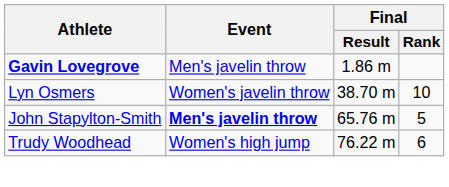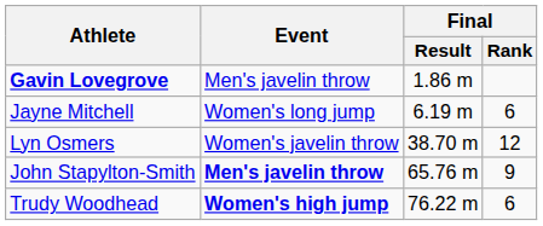 <table class=wikitable style=font-size:90%>
 <tr>
 <th rowspan=2>Athlete</th>
 <th rowspan=2>Event</th>
 <th colspan=2>Final</th>
 </tr>
 <tr style=font-size:95%>
 <th>Result</th>
 <th>Rank</th>
 </tr>
 <tr align=center>
 <td align=left><strong><a href='#'>Gavin Lovegrove</a></strong></td>
 <td align=left><a href='#'>Men's javelin throw</a></td>
 <td>1.86 m</td>
 <td></td>
 </tr>
 <tr align=center>
+<td align=left><a href='#'>Jayne Mitchell</a></td>
+<td align=left><a href='#'>Women's long jump</a></td>
+<td>6.19 m</td>
+<td>6</td>
+</tr>
+<tr align=center>
 <td align=left><a href='#'>Lyn Osmers</a></td>
 <td align=left><a href='#'>Women's javelin throw</a></td>
 <td>38.70 m</td>
-<td>10</td>
+<td>12</td>
 </tr>
 <tr align=center>
 <td align=left><a href='#'>John Stapylton-Smith</a></td>
 <td align=left><strong><a href='#'>Men's javelin throw</a></strong></td>
 <td>65.76 m</td>
-<td>5</td>
+<td>9</td>
 </tr>
 <tr align=center>
 <td align=left><a href='#'>Trudy Woodhead</a></td>
-<td align=left><a href='#'>Women's high jump</a></td>
+<td align=left><strong><a href='#'>Women's high jump</a></strong></td>
 <td>76.22 m</td>
 <td>6</td>
 </tr>
 </table>
